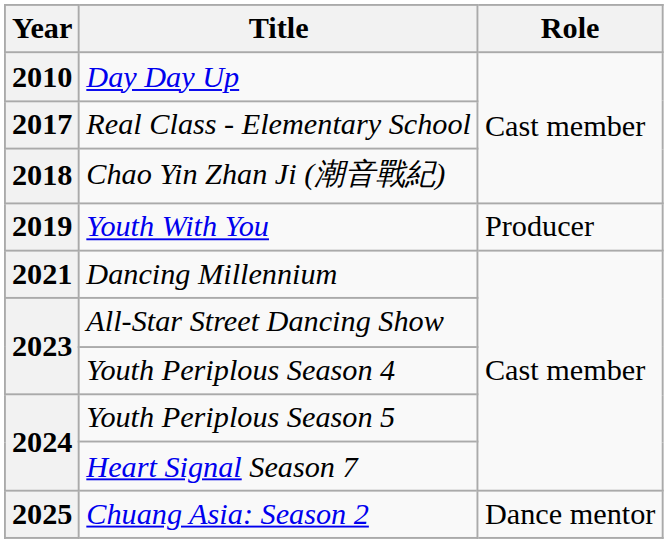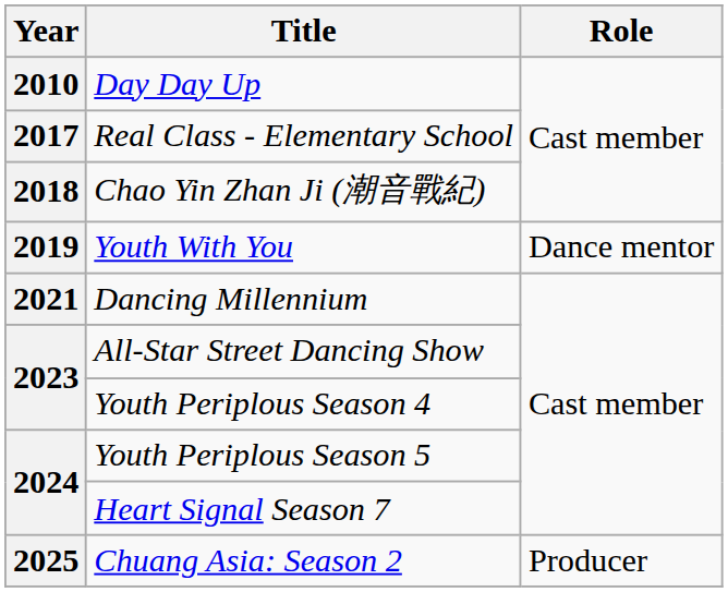 <table class="wikitable plainrowheaders">
 <tr>
 <th scope="col">Year</th>
 <th scope="col">Title</th>
 <th scope="col">Role</th>
 </tr>
 <tr>
 <th scope="row">2010</th>
 <td><em><a href='#'>Day Day Up</a></em></td>
 <td rowspan="3">Cast member</td>
 </tr>
 <tr>
 <th scope="row">2017</th>
 <td><em>Real Class - Elementary School</em></td>
 </tr>
 <tr>
 <th scope="row">2018</th>
 <td><em>Chao Yin Zhan Ji (潮音戰紀)</em></td>
 </tr>
 <tr>
 <th scope="row">2019</th>
 <td><em><a href='#'>Youth With You</a></em></td>
-<td>Producer</td>
+<td>Dance mentor</td>
 </tr>
 <tr>
 <th scope="row">2021</th>
 <td><em>Dancing Millennium</em></td>
 <td rowspan="5">Cast member</td>
 </tr>
 <tr>
 <th rowspan="2" scope="row">2023</th>
 <td><em>All-Star Street Dancing Show</em></td>
 </tr>
 <tr>
 <td><em>Youth Periplous Season 4</em></td>
 </tr>
 <tr>
 <th rowspan="2" scope="row">2024</th>
 <td><em>Youth Periplous Season 5</em></td>
 </tr>
 <tr>
 <td><em><a href='#'>Heart Signal</a> Season 7</em></td>
 </tr>
 <tr>
 <th scope="row">2025</th>
 <td><em><a href='#'>Chuang Asia: Season 2</a></em></td>
-<td>Dance mentor</td>
+<td>Producer</td>
 </tr>
 </table>
